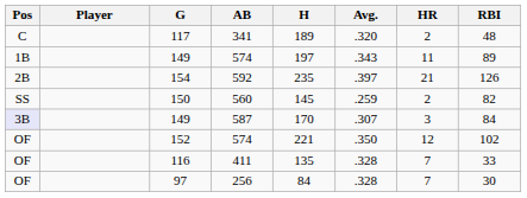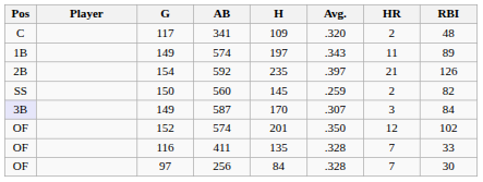 <table class="wikitable sortable">
 <tr>
 <th bgcolor="#DDDDFF" width="5%">Pos</th>
 <th bgcolor="#DDDDFF" width="16%">Player</th>
 <th bgcolor="#DDDDFF" width="9%">G</th>
 <th bgcolor="#DDDDFF" width="9%">AB</th>
 <th bgcolor="#DDDDFF" width="9%">H</th>
 <th bgcolor="#DDDDFF" width="9%">Avg.</th>
 <th bgcolor="#DDDDFF" width="9%">HR</th>
 <th bgcolor="#DDDDFF" width="9%">RBI</th>
 </tr>
 <tr align="center">
 <td>C</td>
 <td></td>
 <td>117</td>
 <td>341</td>
-<td>189</td>
+<td>109</td>
 <td>.320</td>
 <td>2</td>
 <td>48</td>
 </tr>
 <tr align="center">
 <td>1B</td>
 <td></td>
 <td>149</td>
 <td>574</td>
 <td>197</td>
 <td>.343</td>
 <td>11</td>
 <td>89</td>
 </tr>
 <tr align="center">
 <td>2B</td>
 <td></td>
 <td>154</td>
 <td>592</td>
 <td>235</td>
 <td>.397</td>
 <td>21</td>
 <td>126</td>
 </tr>
 <tr align="center">
 <td>SS</td>
 <td></td>
 <td>150</td>
 <td>560</td>
 <td>145</td>
 <td>.259</td>
 <td>2</td>
 <td>82</td>
 </tr>
 <tr align="center">
 <td style="background: lavender;">3B</td>
 <td></td>
 <td>149</td>
 <td>587</td>
 <td>170</td>
 <td>.307</td>
 <td>3</td>
 <td>84</td>
 </tr>
 <tr align="center">
 <td>OF</td>
 <td></td>
 <td>152</td>
 <td>574</td>
-<td>221</td>
+<td>201</td>
 <td>.350</td>
 <td>12</td>
 <td>102</td>
 </tr>
 <tr align="center">
 <td>OF</td>
 <td></td>
 <td>116</td>
 <td>411</td>
 <td>135</td>
 <td>.328</td>
 <td>7</td>
 <td>33</td>
 </tr>
 <tr align="center">
 <td>OF</td>
 <td></td>
 <td>97</td>
 <td>256</td>
 <td>84</td>
 <td>.328</td>
 <td>7</td>
 <td>30</td>
 </tr>
 </table>
